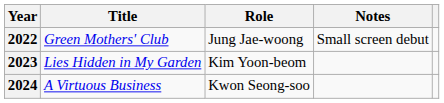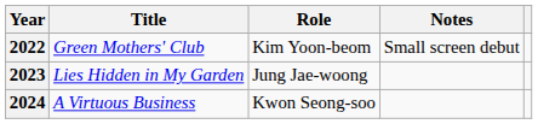 <table class="wikitable plainrowheaders sortable">
 <tr>
 <th scope="col">Year</th>
 <th scope="col">Title</th>
 <th scope="col">Role</th>
 <th scope="col">Notes</th>
 <th scope="col" class="unsortable"></th>
 </tr>
 <tr>
 <th scope="row">2022</th>
 <td><em><a href='#'>Green Mothers' Club</a></em></td>
-<td>Jung Jae-woong</td>
+<td>Kim Yoon-beom</td>
 <td>Small screen debut</td>
 <td style="text-align:center"></td>
 </tr>
 <tr>
 <th scope="row">2023</th>
 <td><em><a href='#'>Lies Hidden in My Garden</a></em></td>
-<td>Kim Yoon-beom</td>
+<td>Jung Jae-woong</td>
 <td></td>
 <td style="text-align:center"></td>
 </tr>
 <tr>
 <th scope="row">2024</th>
 <td><em><a href='#'>A Virtuous Business</a></em></td>
 <td>Kwon Seong-soo</td>
 <td></td>
 <td style="text-align:center"></td>
 </tr>
 </table>
